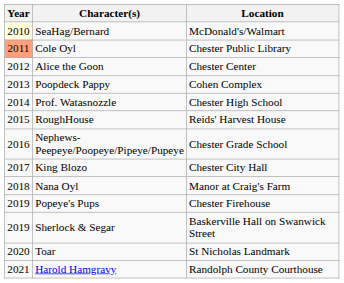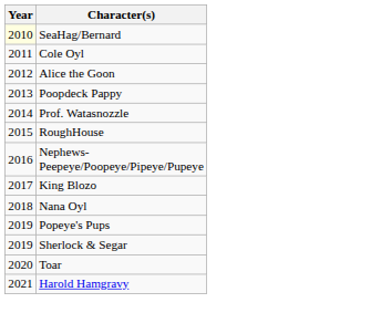 <table class="wikitable">
 <tr>
 <th style="width:33px;">Year</th>
 <th style="width:210px;">Character(s)</th>
-<th style="width:210px;">Location</th>
 </tr>
 <tr>
 <td style="background: lightyellow; text-align:center;">2010</td>
 <td>SeaHag/Bernard</td>
-<td>McDonald's/Walmart</td>
 </tr>
 <tr>
-<td style="background: lightsalmon; text-align:center;">2011</td>
+<td style="text-align:center;">2011</td>
 <td>Cole Oyl</td>
-<td>Chester Public Library</td>
 </tr>
 <tr>
 <td style="text-align:center;">2012</td>
 <td>Alice the Goon</td>
-<td>Chester Center</td>
 </tr>
 <tr>
 <td style="text-align:center;">2013</td>
 <td>Poopdeck Pappy</td>
-<td>Cohen Complex</td>
 </tr>
 <tr>
 <td style="text-align:center;">2014</td>
 <td>Prof. Watasnozzle</td>
-<td>Chester High School</td>
 </tr>
 <tr>
 <td style="text-align:center;">2015</td>
 <td>RoughHouse</td>
-<td>Reids' Harvest House</td>
 </tr>
 <tr>
 <td style="text-align:center;">2016</td>
 <td>Nephews-Peepeye/Poopeye/Pipeye/Pupeye</td>
-<td>Chester Grade School</td>
 </tr>
 <tr>
 <td style="text-align:center;">2017</td>
 <td>King Blozo</td>
-<td>Chester City Hall</td>
 </tr>
 <tr>
 <td style="text-align:center;">2018</td>
 <td>Nana Oyl</td>
-<td>Manor at Craig's Farm</td>
 </tr>
 <tr>
 <td style="text-align:center;">2019</td>
 <td>Popeye's Pups</td>
-<td>Chester Firehouse</td>
 </tr>
 <tr>
 <td style="text-align:center;">2019</td>
 <td>Sherlock & Segar</td>
-<td>Baskerville Hall on Swanwick Street</td>
 </tr>
 <tr>
 <td style="text-align:center;">2020</td>
 <td>Toar</td>
-<td>St Nicholas Landmark</td>
 </tr>
 <tr>
 <td style="text-align:center;">2021</td>
 <td><a href='#'>Harold Hamgravy</a></td>
-<td>Randolph County Courthouse</td>
 </tr>
 </table>
